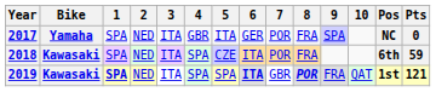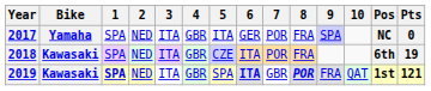 <table class="wikitable" style="text-align:center; font-size:90%;">
 <tr>
 <th>Year</th>
 <th>Bike</th>
 <th>1</th>
 <th>2</th>
 <th>3</th>
 <th>4</th>
 <th>5</th>
 <th>6</th>
 <th>7</th>
 <th>8</th>
 <th>9</th>
 <th>10</th>
 <th>Pos</th>
 <th>Pts</th>
 </tr>
 <tr>
 <th><a href='#'>2017</a></th>
 <th><a href='#'>Yamaha</a></th>
 <td><a href='#'>SPA</a></td>
 <td><a href='#'>NED</a></td>
 <td><a href='#'>ITA</a></td>
 <td><a href='#'>GBR</a></td>
 <td><a href='#'>ITA</a></td>
 <td><a href='#'>GER</a></td>
 <td><a href='#'>POR</a></td>
 <td><a href='#'>FRA</a></td>
 <td style="background:#CFCFFF;"><a href='#'>SPA</a><br></td>
 <td></td>
 <th>NC</th>
 <th>0</th>
 </tr>
 <tr>
 <th><a href='#'>2018</a></th>
 <th><a href='#'>Kawasaki</a></th>
 <td style="background:#efcfff;"><a href='#'>SPA</a><br></td>
 <td style="background:#dfffdf;"><a href='#'>NED</a><br></td>
 <td style="background:#efcfff;"><a href='#'>ITA</a><br></td>
-<td style="background:#dfffdf;"><a href='#'>SPA</a><br></td>
+<td style="background:#dfffdf;"><a href='#'>GBR</a><br></td>
 <td style="background:#cfcfff;"><a href='#'>CZE</a><br></td>
 <td style="background:#ffdf9f;"><a href='#'>ITA</a><br></td>
 <td style="background:#ffdf9f;"><a href='#'>POR</a><br></td>
 <td style="background:#ffdf9f;"><a href='#'>FRA</a><br></td>
 <td></td>
 <td></td>
 <th>6th</th>
-<th>59</th>
+<th>19</th>
 </tr>
 <tr>
 <th><a href='#'>2019</a></th>
 <th><a href='#'>Kawasaki</a></th>
 <td style="background:#ffffbf;"><strong><a href='#'>SPA</a></strong><br></td>
 <td style="background:#ffffbf;"><a href='#'>NED</a><br></td>
 <td style="background:#ffffff;"><a href='#'>ITA</a><br></td>
-<td style="background:#dfffdf;"><a href='#'>SPA</a><br></td>
+<td style="background:#dfffdf;"><a href='#'>GBR</a><br></td>
 <td style="background:#ffffbf;"><a href='#'>SPA</a><br></td>
 <td style="background:#dfdfdf;"><strong><a href='#'>ITA</a></strong><br></td>
 <td style="background:#ffffff;"><a href='#'>GBR</a><br></td>
 <td style="background:#dfdfdf;"><strong><em><a href='#'>POR</a></em></strong><br></td>
 <td style="background:#dfdfdf;"><a href='#'>FRA</a><br></td>
 <td style="background:#dfffdf;"><a href='#'>QAT</a><br></td>
 <th style="background:#ffffbf;">1st</th>
 <th style="background:#ffffbf;">121</th>
 </tr>
 </table>
